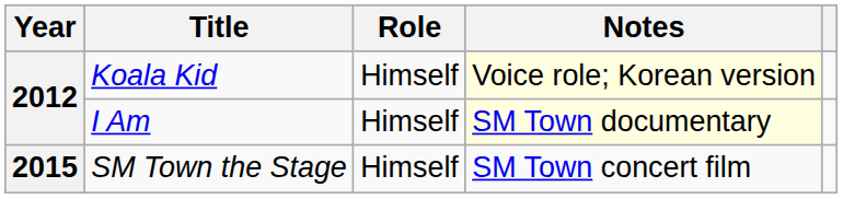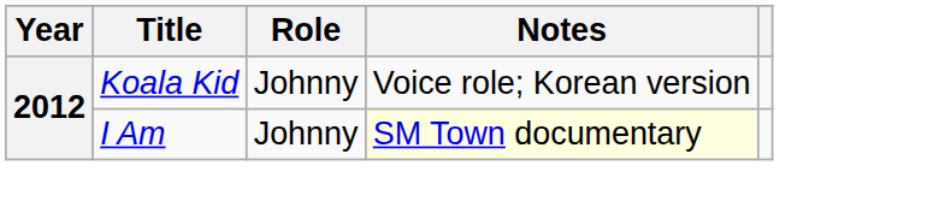 <table class="wikitable sortable plainrowheaders">
 <tr>
 <th scope="col">Year</th>
 <th scope="col">Title</th>
 <th scope="col">Role</th>
 <th scope="col" class="unsortable">Notes</th>
 <th scope="col" class="unsortable"></th>
 </tr>
 <tr>
 <th scope="row" rowspan="2">2012</th>
 <td><em><a href='#'>Koala Kid</a></em></td>
-<td>Himself</td>
-<td style="background: lightyellow;">Voice role; Korean version</td>
+<td>Johnny</td>
+<td>Voice role; Korean version</td>
 <td style="text-align:center"></td>
 </tr>
 <tr>
 <td><em><a href='#'>I Am</a></em></td>
-<td>Himself</td>
+<td>Johnny</td>
 <td style="background: lightyellow;"><a href='#'>SM Town</a> documentary</td>
 <td style="text-align:center"></td>
 </tr>
-<tr>
-<th scope="row">2015</th>
-<td><em>SM Town the Stage</em></td>
-<td>Himself</td>
-<td><a href='#'>SM Town</a> concert film</td>
-<td style="text-align:center"></td>
-</tr>
 </table>
